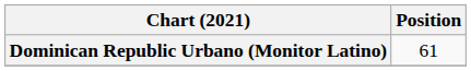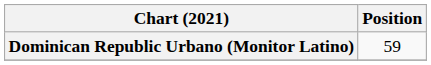 <table class="wikitable sortable plainrowheaders" style="text-align:center">
 <tr>
 <th scope="col">Chart (2021)</th>
 <th scope="col">Position</th>
 </tr>
 <tr>
 <th scope="row">Dominican Republic Urbano (Monitor Latino)</th>
-<td>61</td>
+<td>59</td>
 </tr>
 <tr>
 </tr>
 </table>
